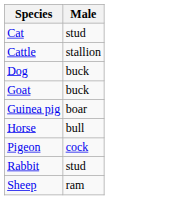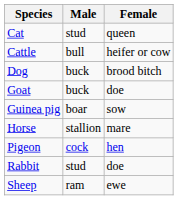 <table class="wikitable">
 <tr>
 <th>Species</th>
 <th>Male</th>
+<th>Female</th>
 </tr>
 <tr>
 <td><a href='#'>Cat</a></td>
 <td>stud</td>
+<td>queen</td>
 </tr>
 <tr>
 <td><a href='#'>Cattle</a></td>
-<td>stallion</td>
+<td>bull</td>
+<td>heifer or cow</td>
 </tr>
 <tr>
 <td><a href='#'>Dog</a></td>
 <td>buck</td>
+<td>brood bitch</td>
 </tr>
 <tr>
 <td><a href='#'>Goat</a></td>
 <td>buck</td>
+<td>doe</td>
 </tr>
 <tr>
 <td><a href='#'>Guinea pig</a></td>
 <td>boar</td>
+<td>sow</td>
 </tr>
 <tr>
 <td><a href='#'>Horse</a></td>
-<td>bull</td>
+<td>stallion</td>
+<td>mare</td>
 </tr>
 <tr>
 <td><a href='#'>Pigeon</a></td>
 <td><a href='#'>cock</a></td>
+<td><a href='#'>hen</a></td>
 </tr>
 <tr>
 <td><a href='#'>Rabbit</a></td>
 <td>stud</td>
+<td>doe</td>
 </tr>
 <tr>
 <td><a href='#'>Sheep</a></td>
 <td>ram</td>
+<td>ewe</td>
 </tr>
 </table>
